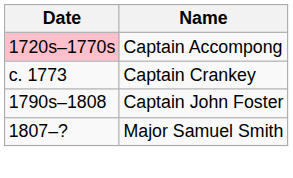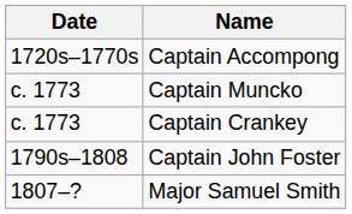 <table class="wikitable">
 <tr>
 <th>Date</th>
 <th>Name</th>
 </tr>
 <tr>
-<td style="background: pink;">1720s–1770s</td>
+<td>1720s–1770s</td>
 <td>Captain Accompong</td>
+</tr>
+<tr>
+<td>c. 1773</td>
+<td>Captain Muncko</td>
 </tr>
 <tr>
 <td>c. 1773</td>
 <td>Captain Crankey</td>
 </tr>
 <tr>
 <td>1790s–1808</td>
 <td>Captain John Foster</td>
 </tr>
 <tr>
 <td>1807–?</td>
 <td>Major Samuel Smith</td>
 </tr>
 </table>
